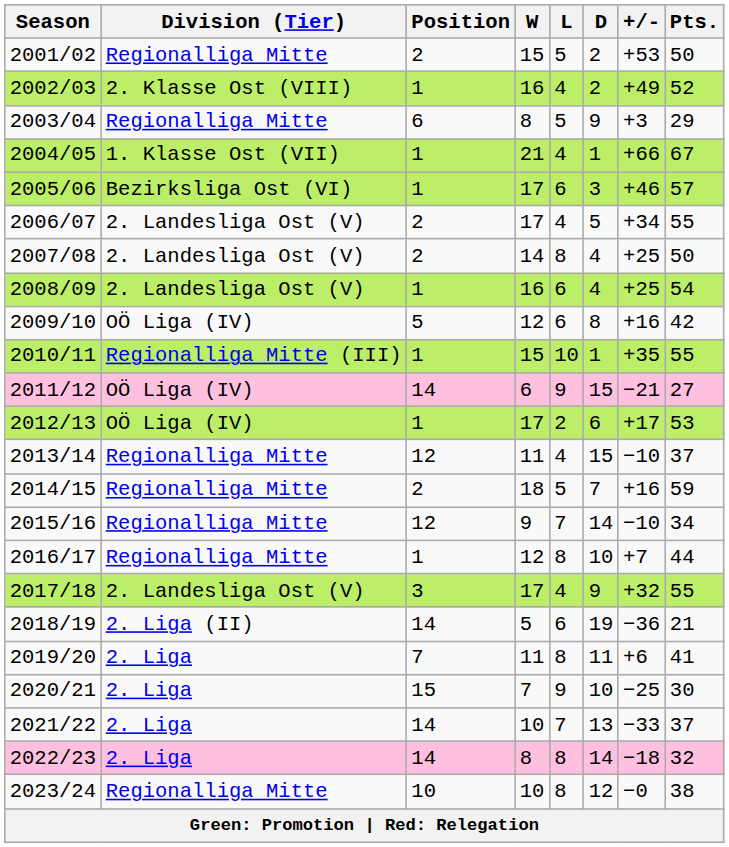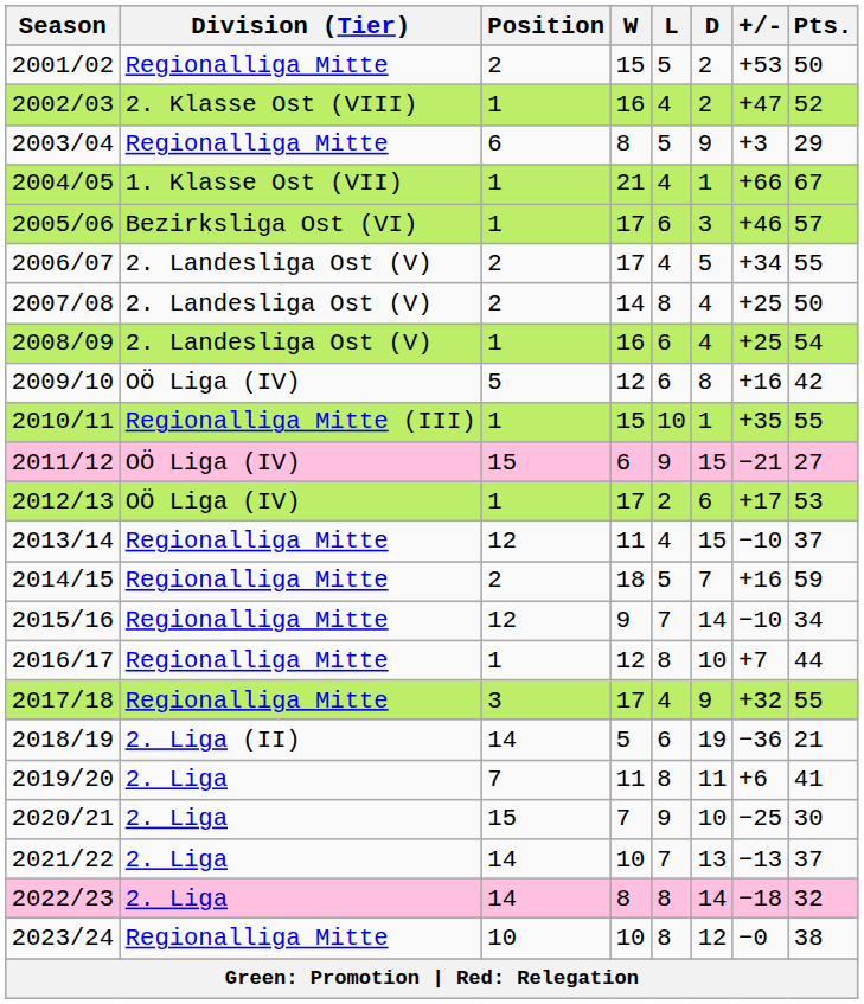 <table class="wikitable">
 <tr>
 <th>Season</th>
 <th>Division (<a href='#'>Tier</a>)</th>
 <th>Position</th>
 <th>W</th>
 <th>L</th>
 <th>D</th>
 <th>+/-</th>
 <th>Pts.</th>
 </tr>
 <tr>
 <td>2001/02</td>
 <td><a href='#'>Regionalliga Mitte</a></td>
 <td>2</td>
 <td>15</td>
 <td>5</td>
 <td>2</td>
 <td>+53</td>
 <td>50</td>
 </tr>
 <tr style="background:#BCEE68">
 <td>2002/03</td>
 <td>2. Klasse Ost (VIII)</td>
 <td>1</td>
 <td>16</td>
 <td>4</td>
 <td>2</td>
-<td>+49</td>
+<td>+47</td>
 <td>52</td>
 </tr>
 <tr>
 <td>2003/04</td>
 <td><a href='#'>Regionalliga Mitte</a></td>
 <td>6</td>
 <td>8</td>
 <td>5</td>
 <td>9</td>
 <td>+3</td>
 <td>29</td>
 </tr>
 <tr style="background:#BCEE68">
 <td>2004/05</td>
 <td>1. Klasse Ost (VII)</td>
 <td>1</td>
 <td>21</td>
 <td>4</td>
 <td>1</td>
 <td>+66</td>
 <td>67</td>
 </tr>
 <tr style="background:#BCEE68">
 <td>2005/06</td>
 <td>Bezirksliga Ost (VI)</td>
 <td>1</td>
 <td>17</td>
 <td>6</td>
 <td>3</td>
 <td>+46</td>
 <td>57</td>
 </tr>
 <tr>
 <td>2006/07</td>
 <td>2. Landesliga Ost (V)</td>
 <td>2</td>
 <td>17</td>
 <td>4</td>
 <td>5</td>
 <td>+34</td>
 <td>55</td>
 </tr>
 <tr>
 <td>2007/08</td>
 <td>2. Landesliga Ost (V)</td>
 <td>2</td>
 <td>14</td>
 <td>8</td>
 <td>4</td>
 <td>+25</td>
 <td>50</td>
 </tr>
 <tr style="background:#BCEE68">
 <td>2008/09</td>
 <td>2. Landesliga Ost (V)</td>
 <td>1</td>
 <td>16</td>
 <td>6</td>
 <td>4</td>
 <td>+25</td>
 <td>54</td>
 </tr>
 <tr>
 <td>2009/10</td>
 <td>OÖ Liga (IV)</td>
 <td>5</td>
 <td>12</td>
 <td>6</td>
 <td>8</td>
 <td>+16</td>
 <td>42</td>
 </tr>
 <tr style="background:#BCEE68">
 <td>2010/11</td>
 <td><a href='#'>Regionalliga Mitte</a> (III)</td>
 <td>1</td>
 <td>15</td>
 <td>10</td>
 <td>1</td>
 <td>+35</td>
 <td>55</td>
 </tr>
 <tr style="background:#FFC0E0">
 <td>2011/12</td>
 <td>OÖ Liga (IV)</td>
-<td>14</td>
+<td>15</td>
 <td>6</td>
 <td>9</td>
 <td>15</td>
 <td>−21</td>
 <td>27</td>
 </tr>
 <tr style="background:#BCEE68">
 <td>2012/13</td>
 <td>OÖ Liga (IV)</td>
 <td>1</td>
 <td>17</td>
 <td>2</td>
 <td>6</td>
 <td>+17</td>
 <td>53</td>
 </tr>
 <tr>
 <td>2013/14</td>
 <td><a href='#'>Regionalliga Mitte</a></td>
 <td>12</td>
 <td>11</td>
 <td>4</td>
 <td>15</td>
 <td>−10</td>
 <td>37</td>
 </tr>
 <tr>
 <td>2014/15</td>
 <td><a href='#'>Regionalliga Mitte</a></td>
 <td>2</td>
 <td>18</td>
 <td>5</td>
 <td>7</td>
 <td>+16</td>
 <td>59</td>
 </tr>
 <tr>
 <td>2015/16</td>
 <td><a href='#'>Regionalliga Mitte</a></td>
 <td>12</td>
 <td>9</td>
 <td>7</td>
 <td>14</td>
 <td>−10</td>
 <td>34</td>
 </tr>
 <tr>
 <td>2016/17</td>
 <td><a href='#'>Regionalliga Mitte</a></td>
 <td>1</td>
 <td>12</td>
 <td>8</td>
 <td>10</td>
 <td>+7</td>
 <td>44</td>
 </tr>
 <tr style="background:#BCEE68">
 <td>2017/18</td>
-<td>2. Landesliga Ost (V)</td>
+<td><a href='#'>Regionalliga Mitte</a></td>
 <td>3</td>
 <td>17</td>
 <td>4</td>
 <td>9</td>
 <td>+32</td>
 <td>55</td>
 </tr>
 <tr>
 <td>2018/19</td>
 <td><a href='#'>2. Liga</a> (II)</td>
 <td>14</td>
 <td>5</td>
 <td>6</td>
 <td>19</td>
 <td>−36</td>
 <td>21</td>
 </tr>
 <tr>
 <td>2019/20</td>
 <td><a href='#'>2. Liga</a></td>
 <td>7</td>
 <td>11</td>
 <td>8</td>
 <td>11</td>
 <td>+6</td>
 <td>41</td>
 </tr>
 <tr>
 <td>2020/21</td>
 <td><a href='#'>2. Liga</a></td>
 <td>15</td>
 <td>7</td>
 <td>9</td>
 <td>10</td>
 <td>−25</td>
 <td>30</td>
 </tr>
 <tr>
 <td>2021/22</td>
 <td><a href='#'>2. Liga</a></td>
 <td>14</td>
 <td>10</td>
 <td>7</td>
 <td>13</td>
-<td>−33</td>
+<td>−13</td>
 <td>37</td>
 </tr>
 <tr style="background:#FFC0E0">
 <td>2022/23</td>
 <td><a href='#'>2. Liga</a></td>
 <td>14</td>
 <td>8</td>
 <td>8</td>
 <td>14</td>
 <td>−18</td>
 <td>32</td>
 </tr>
 <tr>
 <td>2023/24</td>
 <td><a href='#'>Regionalliga Mitte</a></td>
 <td>10</td>
 <td>10</td>
 <td>8</td>
 <td>12</td>
 <td>−0</td>
 <td>38</td>
 </tr>
 <tr>
 <th colspan="8"><small>Green: Promotion | Red: Relegation </small></th>
 </tr>
 </table>
